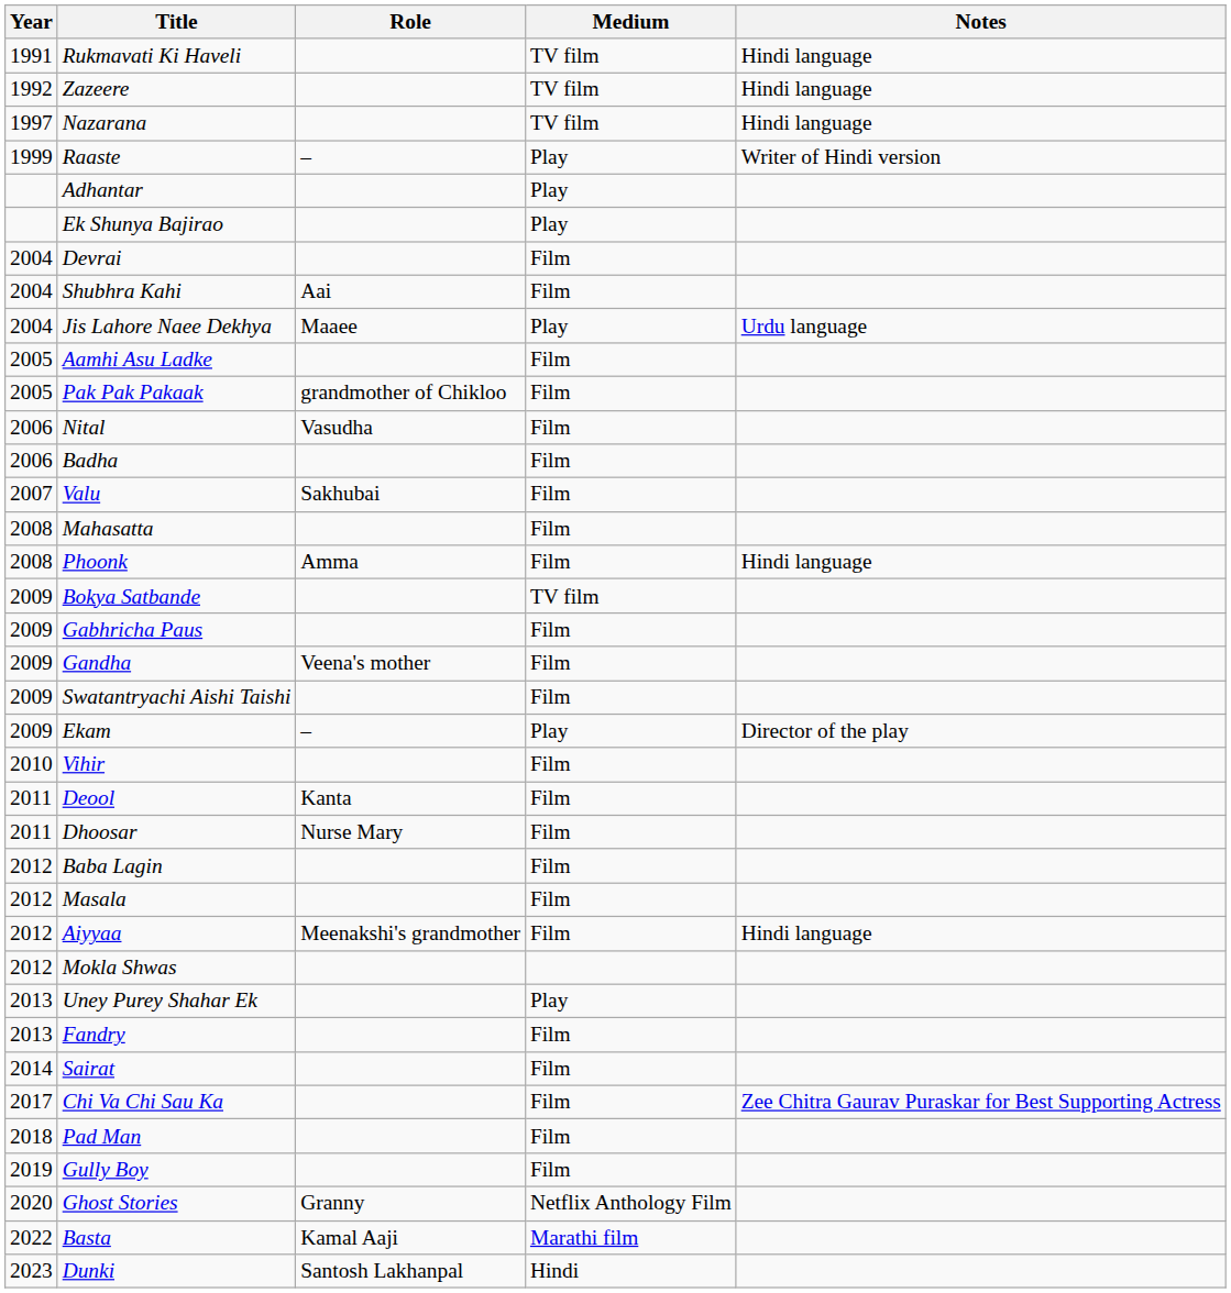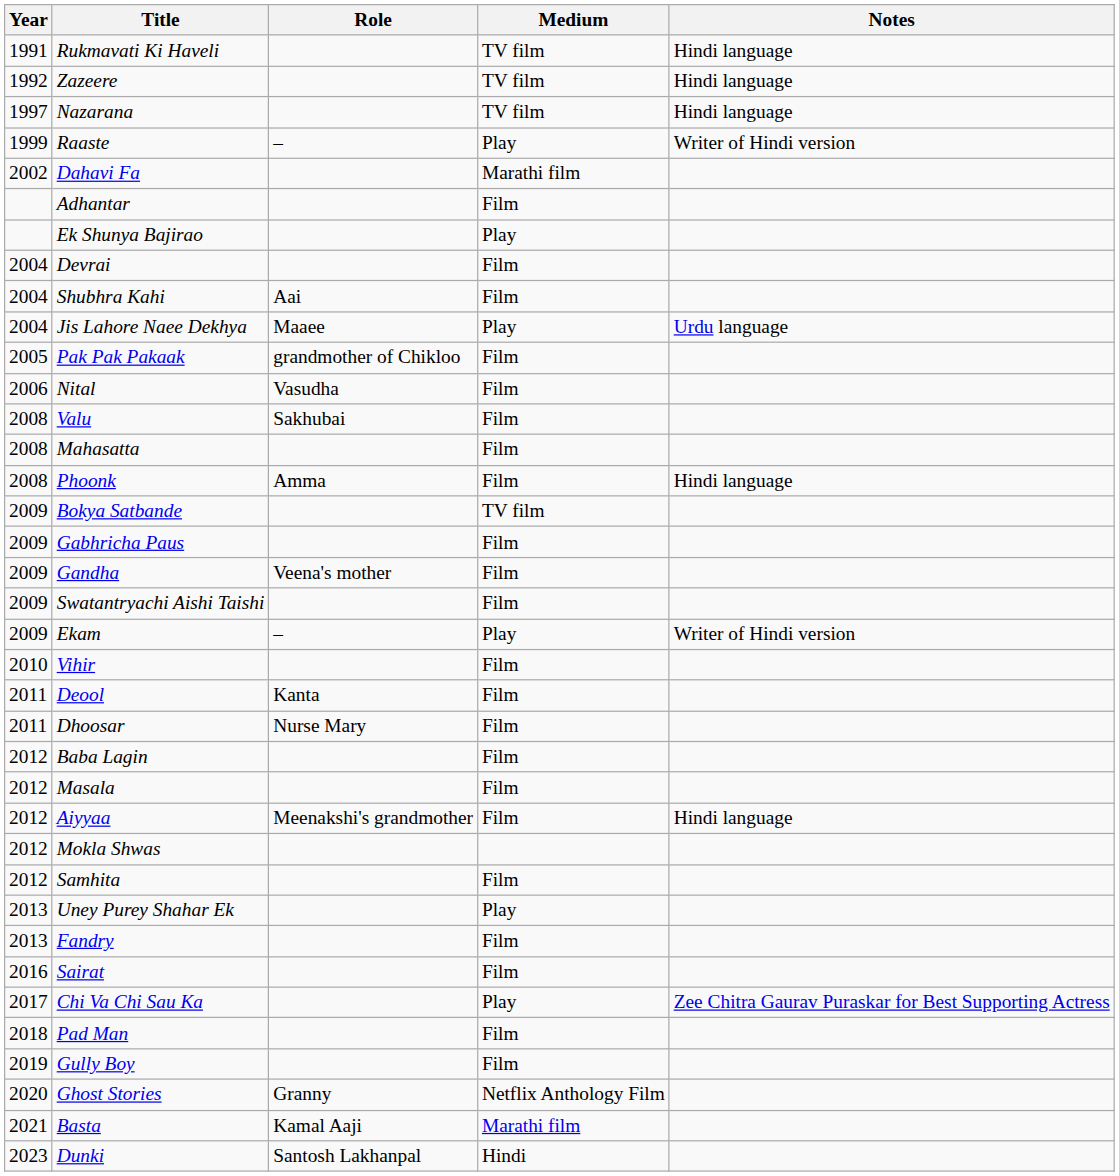 <table class="wikitable sortable">
 <tr>
 <th>Year</th>
 <th>Title</th>
 <th>Role</th>
 <th>Medium</th>
 <th>Notes</th>
 </tr>
 <tr>
 <td>1991</td>
 <td><em>Rukmavati Ki Haveli</em></td>
 <td></td>
 <td>TV film</td>
 <td>Hindi language</td>
 </tr>
 <tr>
 <td>1992</td>
 <td><em>Zazeere</em></td>
 <td></td>
 <td>TV film</td>
 <td>Hindi language</td>
 </tr>
 <tr>
 <td>1997</td>
 <td><em>Nazarana</em></td>
 <td></td>
 <td>TV film</td>
 <td>Hindi language</td>
 </tr>
 <tr>
 <td>1999</td>
 <td><em>Raaste</em></td>
 <td>–</td>
 <td>Play</td>
 <td>Writer of Hindi version</td>
 </tr>
 <tr>
+<td>2002</td>
+<td><em><a href='#'>Dahavi Fa</a></em></td>
+<td></td>
+<td>Marathi film</td>
+<td></td>
+</tr>
+<tr>
 <td></td>
 <td><em>Adhantar</em></td>
 <td></td>
-<td>Play</td>
+<td>Film</td>
 <td></td>
 </tr>
 <tr>
 <td></td>
 <td><em>Ek Shunya Bajirao</em></td>
 <td></td>
 <td>Play</td>
 <td></td>
 </tr>
 <tr>
 <td>2004</td>
 <td><em>Devrai</em></td>
 <td></td>
 <td>Film</td>
 <td></td>
 </tr>
 <tr>
 <td>2004</td>
 <td><em>Shubhra Kahi</em></td>
 <td>Aai</td>
 <td>Film</td>
 <td></td>
 </tr>
 <tr>
 <td>2004</td>
 <td><em>Jis Lahore Naee Dekhya</em></td>
 <td>Maaee</td>
 <td>Play</td>
 <td><a href='#'>Urdu</a> language</td>
 </tr>
 <tr>
 <td>2005</td>
-<td><em><a href='#'>Aamhi Asu Ladke</a></em></td>
-<td></td>
-<td>Film</td>
-<td></td>
-</tr>
-<tr>
-<td>2005</td>
 <td><em><a href='#'>Pak Pak Pakaak</a></em></td>
 <td>grandmother of Chikloo</td>
 <td>Film</td>
 <td></td>
 </tr>
 <tr>
 <td>2006</td>
 <td><em>Nital</em></td>
 <td>Vasudha</td>
 <td>Film</td>
 <td></td>
 </tr>
 <tr>
-<td>2006</td>
-<td><em>Badha</em></td>
-<td></td>
-<td>Film</td>
-<td></td>
-</tr>
-<tr>
-<td>2007</td>
+<td>2008</td>
 <td><em><a href='#'>Valu</a></em></td>
 <td>Sakhubai</td>
 <td>Film</td>
 <td></td>
 </tr>
 <tr>
 <td>2008</td>
 <td><em>Mahasatta</em></td>
 <td></td>
 <td>Film</td>
 <td></td>
 </tr>
 <tr>
 <td>2008</td>
 <td><em><a href='#'>Phoonk</a></em></td>
 <td>Amma</td>
 <td>Film</td>
 <td>Hindi language</td>
 </tr>
 <tr>
 <td>2009</td>
 <td><em><a href='#'>Bokya Satbande</a></em></td>
 <td></td>
 <td>TV film</td>
 <td></td>
 </tr>
 <tr>
 <td>2009</td>
 <td><em><a href='#'>Gabhricha Paus</a></em></td>
 <td></td>
 <td>Film</td>
 <td></td>
 </tr>
 <tr>
 <td>2009</td>
 <td><em><a href='#'>Gandha</a></em></td>
 <td>Veena's mother</td>
 <td>Film</td>
 <td></td>
 </tr>
 <tr>
 <td>2009</td>
 <td><em>Swatantryachi Aishi Taishi</em></td>
 <td></td>
 <td>Film</td>
 <td></td>
 </tr>
 <tr>
 <td>2009</td>
 <td><em>Ekam</em></td>
 <td>–</td>
 <td>Play</td>
-<td>Director of the play</td>
+<td>Writer of Hindi version</td>
 </tr>
 <tr>
 <td>2010</td>
 <td><em><a href='#'>Vihir</a></em></td>
 <td></td>
 <td>Film</td>
 <td></td>
 </tr>
 <tr>
 <td>2011</td>
 <td><em><a href='#'>Deool</a></em></td>
 <td>Kanta</td>
 <td>Film</td>
 <td></td>
 </tr>
 <tr>
 <td>2011</td>
 <td><em>Dhoosar</em></td>
 <td>Nurse Mary</td>
 <td>Film</td>
 <td></td>
 </tr>
 <tr>
 <td>2012</td>
 <td><em>Baba Lagin</em></td>
 <td></td>
 <td>Film</td>
 <td></td>
 </tr>
 <tr>
 <td>2012</td>
 <td><em>Masala</em></td>
 <td></td>
 <td>Film</td>
 <td></td>
 </tr>
 <tr>
 <td>2012</td>
 <td><em><a href='#'>Aiyyaa</a></em></td>
 <td>Meenakshi's grandmother</td>
 <td>Film</td>
 <td>Hindi language</td>
 </tr>
 <tr>
 <td>2012</td>
 <td><em>Mokla Shwas</em></td>
 <td></td>
 <td></td>
 <td></td>
 </tr>
 <tr>
+<td>2012</td>
+<td><em>Samhita</em></td>
+<td></td>
+<td>Film</td>
+<td></td>
+</tr>
+<tr>
 <td>2013</td>
 <td><em>Uney Purey Shahar Ek</em></td>
 <td></td>
 <td>Play</td>
 <td></td>
 </tr>
 <tr>
 <td>2013</td>
 <td><em><a href='#'>Fandry</a></em></td>
 <td></td>
 <td>Film</td>
 <td></td>
 </tr>
 <tr>
-<td>2014</td>
+<td>2016</td>
 <td><em><a href='#'>Sairat</a></em></td>
 <td></td>
 <td>Film</td>
 <td></td>
 </tr>
 <tr>
 <td>2017</td>
 <td><em><a href='#'>Chi Va Chi Sau Ka</a></em></td>
 <td></td>
-<td>Film</td>
+<td>Play</td>
 <td><a href='#'>Zee Chitra Gaurav Puraskar for Best Supporting Actress</a></td>
 </tr>
 <tr>
 <td>2018</td>
 <td><em><a href='#'>Pad Man</a></em></td>
 <td></td>
 <td>Film</td>
 <td></td>
 </tr>
 <tr>
 <td>2019</td>
 <td><em><a href='#'>Gully Boy</a></em></td>
 <td></td>
 <td>Film</td>
 <td></td>
 </tr>
 <tr>
 <td>2020</td>
 <td><em><a href='#'>Ghost Stories</a></em></td>
 <td>Granny</td>
 <td>Netflix Anthology Film</td>
 <td></td>
 </tr>
 <tr>
-<td>2022</td>
+<td>2021</td>
 <td><em><a href='#'>Basta</a></em></td>
 <td>Kamal Aaji</td>
 <td><a href='#'>Marathi film</a></td>
 <td></td>
 </tr>
 <tr>
 <td>2023</td>
 <td><em><a href='#'>Dunki</a></em></td>
 <td>Santosh Lakhanpal</td>
 <td>Hindi</td>
 <td></td>
 </tr>
 </table>
